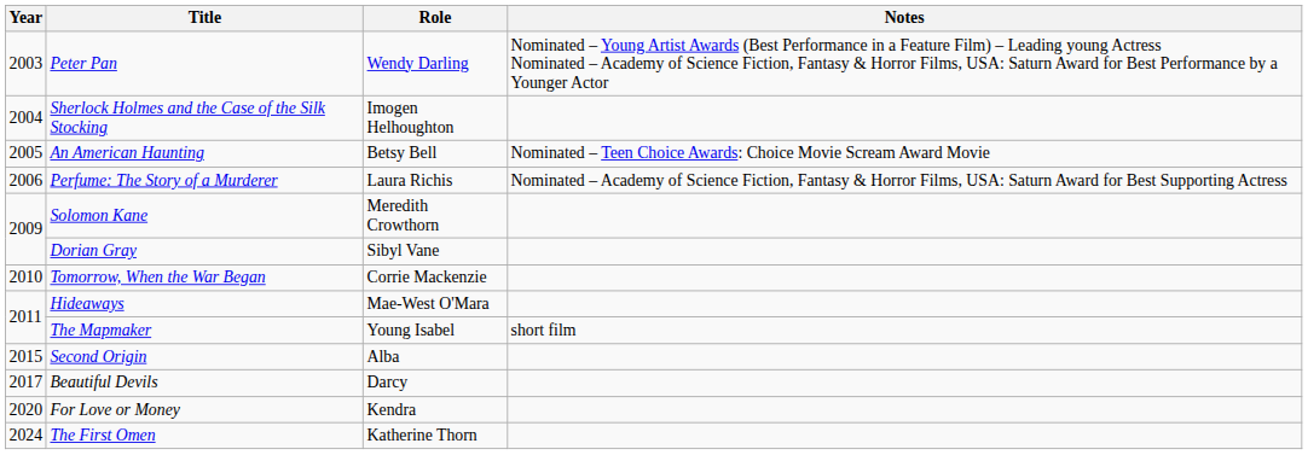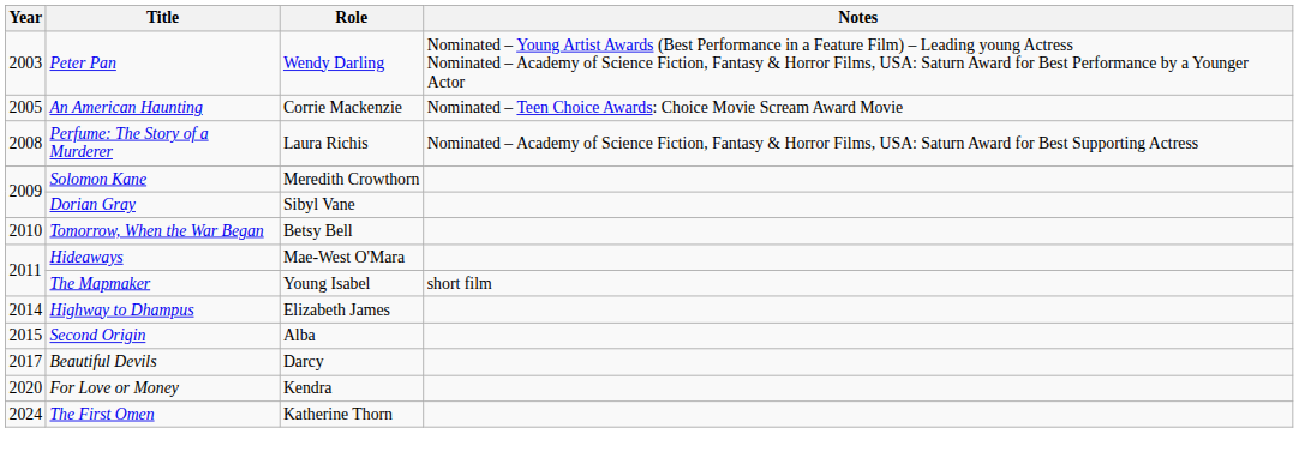 <table class="wikitable sortable">
 <tr>
 <th>Year</th>
 <th>Title</th>
 <th>Role</th>
 <th>Notes</th>
 </tr>
 <tr>
 <td>2003</td>
 <td><em><a href='#'>Peter Pan</a></em></td>
 <td><a href='#'>Wendy Darling</a></td>
 <td>Nominated – <a href='#'>Young Artist Awards</a> (Best Performance in a Feature Film) – Leading young Actress<br>Nominated – Academy of Science Fiction, Fantasy & Horror Films, USA: Saturn Award for Best Performance by a Younger Actor</td>
 </tr>
 <tr>
-<td>2004</td>
-<td><em><a href='#'>Sherlock Holmes and the Case of the Silk Stocking</a></em></td>
-<td>Imogen Helhoughton</td>
-<td></td>
-</tr>
-<tr>
 <td>2005</td>
 <td><em><a href='#'>An American Haunting</a></em></td>
-<td>Betsy Bell</td>
+<td>Corrie Mackenzie</td>
 <td>Nominated – <a href='#'>Teen Choice Awards</a>: Choice Movie Scream Award Movie</td>
 </tr>
 <tr>
-<td>2006</td>
+<td>2008</td>
 <td><em><a href='#'>Perfume: The Story of a Murderer</a></em></td>
 <td>Laura Richis</td>
 <td>Nominated – Academy of Science Fiction, Fantasy & Horror Films, USA: Saturn Award for Best Supporting Actress</td>
 </tr>
 <tr>
 <td rowspan="2">2009</td>
 <td><em><a href='#'>Solomon Kane</a></em></td>
 <td>Meredith Crowthorn</td>
 <td></td>
 </tr>
 <tr>
 <td><em><a href='#'>Dorian Gray</a></em></td>
 <td>Sibyl Vane</td>
 <td></td>
 </tr>
 <tr>
 <td>2010</td>
 <td><em><a href='#'>Tomorrow, When the War Began</a></em></td>
-<td>Corrie Mackenzie</td>
+<td>Betsy Bell</td>
 <td></td>
 </tr>
 <tr>
 <td rowspan="2">2011</td>
 <td><em><a href='#'>Hideaways</a></em></td>
 <td>Mae-West O'Mara</td>
 <td></td>
 </tr>
 <tr>
 <td><em><a href='#'>The Mapmaker</a></em></td>
 <td>Young Isabel</td>
 <td>short film</td>
+</tr>
+<tr>
+<td>2014</td>
+<td><em><a href='#'>Highway to Dhampus</a></em></td>
+<td>Elizabeth James</td>
+<td></td>
 </tr>
 <tr>
 <td>2015</td>
 <td><em><a href='#'>Second Origin</a></em></td>
 <td>Alba</td>
 <td></td>
 </tr>
 <tr>
 <td>2017</td>
 <td><em>Beautiful Devils</em></td>
 <td>Darcy</td>
 <td></td>
 </tr>
 <tr>
 <td>2020</td>
 <td><em>For Love or Money</em></td>
 <td>Kendra</td>
 <td></td>
 </tr>
 <tr>
 <td>2024</td>
 <td><em><a href='#'>The First Omen</a></em></td>
 <td>Katherine Thorn</td>
 <td></td>
 </tr>
 </table>
